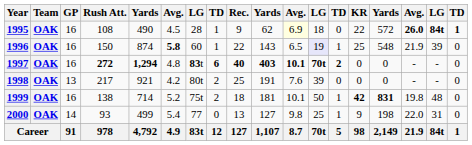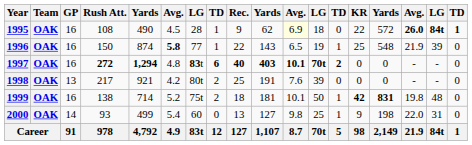 <table class="wikitable" style="text-align: center;">
 <tr>
 <th>Year</th>
 <th>Team</th>
 <th>GP</th>
 <th>Rush Att.</th>
 <th>Yards</th>
 <th>Avg.</th>
 <th>LG</th>
 <th>TD</th>
 <th>Rec.</th>
 <th>Yards</th>
 <th>Avg.</th>
 <th>LG</th>
 <th>TD</th>
 <th>KR</th>
 <th>Yards</th>
 <th>Avg.</th>
 <th>LG</th>
 <th>TD</th>
 </tr>
 <tr>
 <th><a href='#'>1995</a></th>
 <th><a href='#'>OAK</a></th>
 <td>16</td>
 <td>108</td>
 <td>490</td>
 <td>4.5</td>
 <td>28</td>
 <td>1</td>
 <td>9</td>
 <td>62</td>
 <td style="background: lightyellow;">6.9</td>
 <td>18</td>
 <td>0</td>
 <td>22</td>
 <td>572</td>
 <td><strong>26.0</strong></td>
 <td><strong>84t</strong></td>
 <td><strong>1</strong></td>
 </tr>
 <tr>
 <th><a href='#'>1996</a></th>
 <th><a href='#'>OAK</a></th>
 <td>16</td>
 <td>150</td>
 <td>874</td>
 <td><strong>5.8</strong></td>
-<td>60</td>
+<td>77</td>
 <td>1</td>
 <td>22</td>
 <td>143</td>
 <td>6.5</td>
-<td style="background: lavender;">19</td>
+<td>19</td>
 <td>1</td>
 <td>25</td>
 <td>548</td>
 <td>21.9</td>
 <td>39</td>
 <td>0</td>
 </tr>
 <tr>
 <th><a href='#'>1997</a></th>
 <th><a href='#'>OAK</a></th>
 <td>16</td>
 <td><strong>272</strong></td>
 <td><strong>1,294</strong></td>
 <td>4.8</td>
 <td><strong>83</strong>t</td>
 <td><strong>6</strong></td>
 <td><strong>40</strong></td>
 <td><strong>403</strong></td>
 <td><strong>10.1</strong></td>
 <td><strong>70t</strong></td>
 <td><strong>2</strong></td>
 <td>0</td>
 <td>0</td>
 <td>-</td>
 <td>-</td>
 <td>0</td>
 </tr>
 <tr>
 <th><a href='#'>1998</a></th>
 <th><a href='#'>OAK</a></th>
 <td>13</td>
 <td>217</td>
 <td>921</td>
 <td>4.2</td>
 <td>80t</td>
 <td>2</td>
 <td>25</td>
 <td>191</td>
 <td>7.6</td>
 <td>39</td>
 <td>0</td>
 <td>0</td>
 <td>0</td>
 <td>-</td>
 <td>-</td>
 <td>0</td>
 </tr>
 <tr>
 <th><a href='#'>1999</a></th>
 <th><a href='#'>OAK</a></th>
 <td>16</td>
 <td>138</td>
 <td>714</td>
 <td>5.2</td>
 <td>75t</td>
 <td>2</td>
 <td>18</td>
 <td>181</td>
 <td>10.1</td>
 <td>50</td>
 <td>1</td>
 <td><strong>42</strong></td>
 <td><strong>831</strong></td>
 <td>19.8</td>
 <td>48</td>
 <td>0</td>
 </tr>
 <tr>
 <th><a href='#'>2000</a></th>
 <th><a href='#'>OAK</a></th>
 <td>14</td>
 <td>93</td>
 <td>499</td>
 <td>5.4</td>
-<td>77</td>
+<td>60</td>
 <td>0</td>
 <td>13</td>
 <td>127</td>
 <td>9.8</td>
 <td>25</td>
 <td>1</td>
 <td>9</td>
 <td>198</td>
 <td>22.0</td>
 <td>31</td>
 <td>0</td>
 </tr>
 <tr>
 <th colspan="2">Career</th>
 <th>91</th>
 <th>978</th>
 <th>4,792</th>
 <th>4.9</th>
 <th>83t</th>
 <th>12</th>
 <th>127</th>
 <th>1,107</th>
 <th>8.7</th>
 <th>70t</th>
 <th>5</th>
 <th>98</th>
 <th>2,149</th>
 <th>21.9</th>
 <th>84t</th>
 <th>1</th>
 </tr>
 </table>
